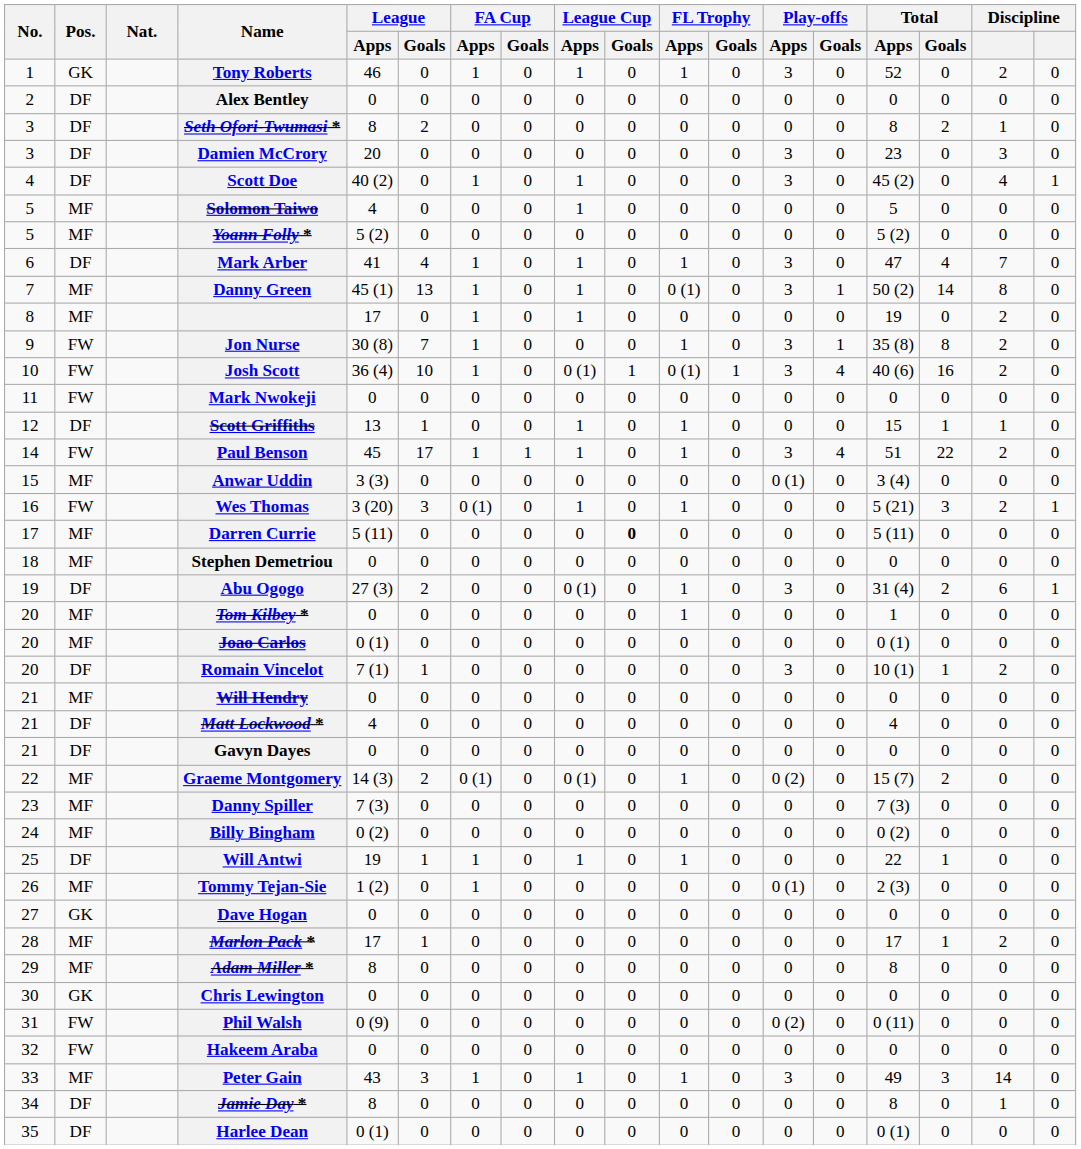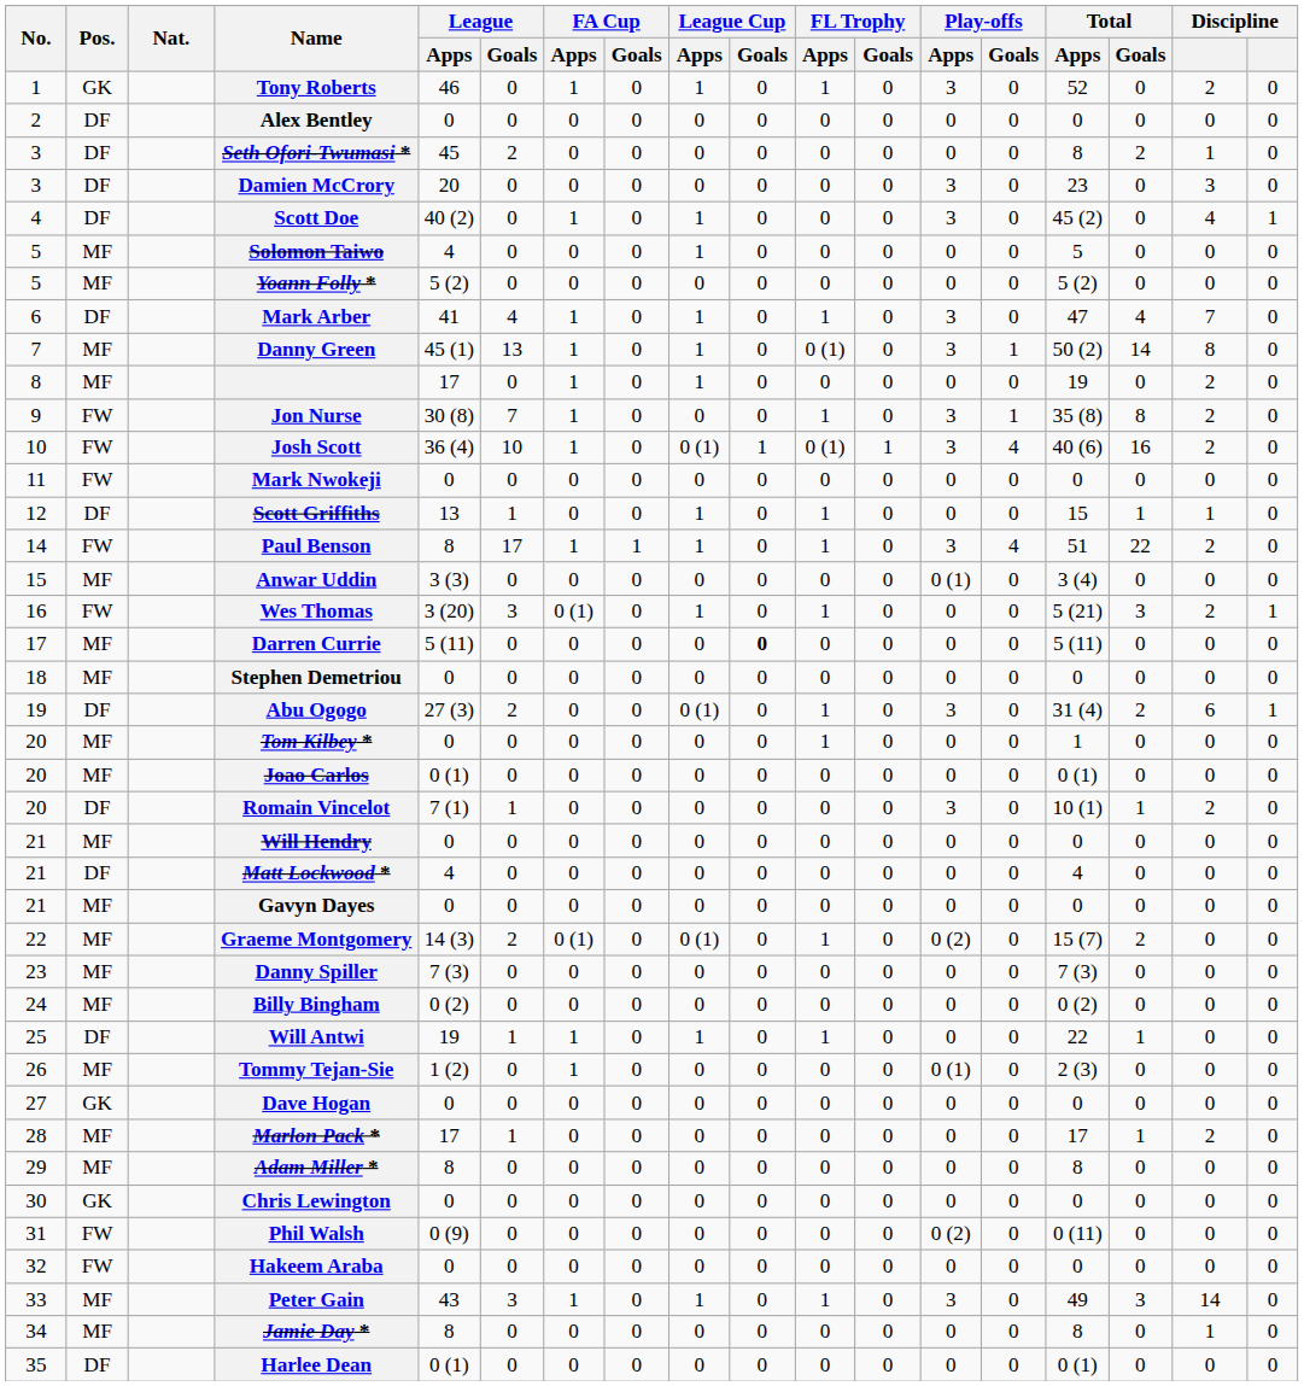 <table class="wikitable plainrowheaders" style="text-align:center">
 <tr>
 <th rowspan="2" width="40">No.</th>
 <th rowspan="2" width="40">Pos.</th>
 <th rowspan="2" width="60">Nat.</th>
 <th rowspan="2" width="150" scope="col">Name</th>
 <th colspan="2" width="90"><a href='#'>League</a></th>
 <th colspan="2" width="90"><a href='#'>FA Cup</a></th>
 <th colspan="2" width="90"><a href='#'>League Cup</a></th>
 <th colspan="2" width="90"><a href='#'>FL Trophy</a></th>
 <th colspan="2" width="90"><a href='#'>Play-offs</a></th>
 <th colspan="2" width="90">Total</th>
 <th colspan="2" width="90">Discipline</th>
 </tr>
 <tr>
 <th scope="col">Apps</th>
 <th scope="col">Goals</th>
 <th scope="col">Apps</th>
 <th scope="col">Goals</th>
 <th scope="col">Apps</th>
 <th scope="col">Goals</th>
 <th scope="col">Apps</th>
 <th scope="col">Goals</th>
 <th scope="col">Apps</th>
 <th scope="col">Goals</th>
 <th scope="col">Apps</th>
 <th scope="col">Goals</th>
 <th scope="col"></th>
 <th scope="col"></th>
 </tr>
 <tr>
 <td>1</td>
 <td>GK</td>
 <td align="left"></td>
 <th scope="row"><a href='#'>Tony Roberts</a></th>
 <td>46</td>
 <td>0</td>
 <td>1</td>
 <td>0</td>
 <td>1</td>
 <td>0</td>
 <td>1</td>
 <td>0</td>
 <td>3</td>
 <td>0</td>
 <td>52</td>
 <td>0</td>
 <td>2</td>
 <td>0</td>
 </tr>
 <tr>
 <td>2</td>
 <td>DF</td>
 <td align="left"></td>
 <th scope="row">Alex Bentley</th>
 <td>0</td>
 <td>0</td>
 <td>0</td>
 <td>0</td>
 <td>0</td>
 <td>0</td>
 <td>0</td>
 <td>0</td>
 <td>0</td>
 <td>0</td>
 <td>0</td>
 <td>0</td>
 <td>0</td>
 <td>0</td>
 </tr>
 <tr>
 <td>3</td>
 <td>DF</td>
 <td align="left"></td>
 <th scope="row"><s><em><a href='#'>Seth Ofori-Twumasi</a></em> *</s> </th>
-<td>8</td>
+<td>45</td>
 <td>2</td>
 <td>0</td>
 <td>0</td>
 <td>0</td>
 <td>0</td>
 <td>0</td>
 <td>0</td>
 <td>0</td>
 <td>0</td>
 <td>8</td>
 <td>2</td>
 <td>1</td>
 <td>0</td>
 </tr>
 <tr>
 <td>3</td>
 <td>DF</td>
 <td align="left"></td>
 <th scope="row"><a href='#'>Damien McCrory</a></th>
 <td>20</td>
 <td>0</td>
 <td>0</td>
 <td>0</td>
 <td>0</td>
 <td>0</td>
 <td>0</td>
 <td>0</td>
 <td>3</td>
 <td>0</td>
 <td>23</td>
 <td>0</td>
 <td>3</td>
 <td>0</td>
 </tr>
 <tr>
 <td>4</td>
 <td>DF</td>
 <td align="left"></td>
 <th scope="row"><a href='#'>Scott Doe</a></th>
 <td>40 (2)</td>
 <td>0</td>
 <td>1</td>
 <td>0</td>
 <td>1</td>
 <td>0</td>
 <td>0</td>
 <td>0</td>
 <td>3</td>
 <td>0</td>
 <td>45 (2)</td>
 <td>0</td>
 <td>4</td>
 <td>1</td>
 </tr>
 <tr>
 <td>5</td>
 <td>MF</td>
 <td align="left"></td>
 <th scope="row"><s><a href='#'>Solomon Taiwo</a></s> </th>
 <td>4</td>
 <td>0</td>
 <td>0</td>
 <td>0</td>
 <td>1</td>
 <td>0</td>
 <td>0</td>
 <td>0</td>
 <td>0</td>
 <td>0</td>
 <td>5</td>
 <td>0</td>
 <td>0</td>
 <td>0</td>
 </tr>
 <tr>
 <td>5</td>
 <td>MF</td>
 <td align="left"></td>
 <th scope="row"><s><em><a href='#'>Yoann Folly</a></em> *</s> </th>
 <td>5 (2)</td>
 <td>0</td>
 <td>0</td>
 <td>0</td>
 <td>0</td>
 <td>0</td>
 <td>0</td>
 <td>0</td>
 <td>0</td>
 <td>0</td>
 <td>5 (2)</td>
 <td>0</td>
 <td>0</td>
 <td>0</td>
 </tr>
 <tr>
 <td>6</td>
 <td>DF</td>
 <td align="left"></td>
 <th scope="row"><a href='#'>Mark Arber</a></th>
 <td>41</td>
 <td>4</td>
 <td>1</td>
 <td>0</td>
 <td>1</td>
 <td>0</td>
 <td>1</td>
 <td>0</td>
 <td>3</td>
 <td>0</td>
 <td>47</td>
 <td>4</td>
 <td>7</td>
 <td>0</td>
 </tr>
 <tr>
 <td>7</td>
 <td>MF</td>
 <td align="left"></td>
 <th scope="row"><a href='#'>Danny Green</a></th>
 <td>45 (1)</td>
 <td>13</td>
 <td>1</td>
 <td>0</td>
 <td>1</td>
 <td>0</td>
 <td>0 (1)</td>
 <td>0</td>
 <td>3</td>
 <td>1</td>
 <td>50 (2)</td>
 <td>14</td>
 <td>8</td>
 <td>0</td>
 </tr>
 <tr>
 <td>8</td>
 <td>MF</td>
 <td align="left"></td>
 <th scope="row"></th>
 <td>17</td>
 <td>0</td>
 <td>1</td>
 <td>0</td>
 <td>1</td>
 <td>0</td>
 <td>0</td>
 <td>0</td>
 <td>0</td>
 <td>0</td>
 <td>19</td>
 <td>0</td>
 <td>2</td>
 <td>0</td>
 </tr>
 <tr>
 <td>9</td>
 <td>FW</td>
 <td align="left"></td>
 <th scope="row"><a href='#'>Jon Nurse</a></th>
 <td>30 (8)</td>
 <td>7</td>
 <td>1</td>
 <td>0</td>
 <td>0</td>
 <td>0</td>
 <td>1</td>
 <td>0</td>
 <td>3</td>
 <td>1</td>
 <td>35 (8)</td>
 <td>8</td>
 <td>2</td>
 <td>0</td>
 </tr>
 <tr>
 <td>10</td>
 <td>FW</td>
 <td align="left"></td>
 <th scope="row"><a href='#'>Josh Scott</a></th>
 <td>36 (4)</td>
 <td>10</td>
 <td>1</td>
 <td>0</td>
 <td>0 (1)</td>
 <td>1</td>
 <td>0 (1)</td>
 <td>1</td>
 <td>3</td>
 <td>4</td>
 <td>40 (6)</td>
 <td>16</td>
 <td>2</td>
 <td>0</td>
 </tr>
 <tr>
 <td>11</td>
 <td>FW</td>
 <td align="left"></td>
 <th scope="row"><a href='#'>Mark Nwokeji</a></th>
 <td>0</td>
 <td>0</td>
 <td>0</td>
 <td>0</td>
 <td>0</td>
 <td>0</td>
 <td>0</td>
 <td>0</td>
 <td>0</td>
 <td>0</td>
 <td>0</td>
 <td>0</td>
 <td>0</td>
 <td>0</td>
 </tr>
 <tr>
 <td>12</td>
 <td>DF</td>
 <td align="left"></td>
 <th scope="row"><s><a href='#'>Scott Griffiths</a></s> </th>
 <td>13</td>
 <td>1</td>
 <td>0</td>
 <td>0</td>
 <td>1</td>
 <td>0</td>
 <td>1</td>
 <td>0</td>
 <td>0</td>
 <td>0</td>
 <td>15</td>
 <td>1</td>
 <td>1</td>
 <td>0</td>
 </tr>
 <tr>
 <td>14</td>
 <td>FW</td>
 <td align="left"></td>
 <th scope="row"><a href='#'>Paul Benson</a></th>
-<td>45</td>
+<td>8</td>
 <td>17</td>
 <td>1</td>
 <td>1</td>
 <td>1</td>
 <td>0</td>
 <td>1</td>
 <td>0</td>
 <td>3</td>
 <td>4</td>
 <td>51</td>
 <td>22</td>
 <td>2</td>
 <td>0</td>
 </tr>
 <tr>
 <td>15</td>
 <td>MF</td>
 <td align="left"></td>
 <th scope="row"><a href='#'>Anwar Uddin</a></th>
 <td>3 (3)</td>
 <td>0</td>
 <td>0</td>
 <td>0</td>
 <td>0</td>
 <td>0</td>
 <td>0</td>
 <td>0</td>
 <td>0 (1)</td>
 <td>0</td>
 <td>3 (4)</td>
 <td>0</td>
 <td>0</td>
 <td>0</td>
 </tr>
 <tr>
 <td>16</td>
 <td>FW</td>
 <td align="left"></td>
 <th scope="row"><a href='#'>Wes Thomas</a></th>
 <td>3 (20)</td>
 <td>3</td>
 <td>0 (1)</td>
 <td>0</td>
 <td>1</td>
 <td>0</td>
 <td>1</td>
 <td>0</td>
 <td>0</td>
 <td>0</td>
 <td>5 (21)</td>
 <td>3</td>
 <td>2</td>
 <td>1</td>
 </tr>
 <tr>
 <td>17</td>
 <td>MF</td>
 <td align="left"></td>
 <th scope="row"><a href='#'>Darren Currie</a></th>
 <td>5 (11)</td>
 <td>0</td>
 <td>0</td>
 <td>0</td>
 <td>0</td>
 <td><strong>0</strong></td>
 <td>0</td>
 <td>0</td>
 <td>0</td>
 <td>0</td>
 <td>5 (11)</td>
 <td>0</td>
 <td>0</td>
 <td>0</td>
 </tr>
 <tr>
 <td>18</td>
 <td>MF</td>
 <td align="left"></td>
 <th scope="row">Stephen Demetriou</th>
 <td>0</td>
 <td>0</td>
 <td>0</td>
 <td>0</td>
 <td>0</td>
 <td>0</td>
 <td>0</td>
 <td>0</td>
 <td>0</td>
 <td>0</td>
 <td>0</td>
 <td>0</td>
 <td>0</td>
 <td>0</td>
 </tr>
 <tr>
 <td>19</td>
 <td>DF</td>
 <td align="left"></td>
 <th scope="row"><a href='#'>Abu Ogogo</a></th>
 <td>27 (3)</td>
 <td>2</td>
 <td>0</td>
 <td>0</td>
 <td>0 (1)</td>
 <td>0</td>
 <td>1</td>
 <td>0</td>
 <td>3</td>
 <td>0</td>
 <td>31 (4)</td>
 <td>2</td>
 <td>6</td>
 <td>1</td>
 </tr>
 <tr>
 <td>20</td>
 <td>MF</td>
 <td align="left"></td>
 <th scope="row"><s><em><a href='#'>Tom Kilbey</a></em> *</s> </th>
 <td>0</td>
 <td>0</td>
 <td>0</td>
 <td>0</td>
 <td>0</td>
 <td>0</td>
 <td>1</td>
 <td>0</td>
 <td>0</td>
 <td>0</td>
 <td>1</td>
 <td>0</td>
 <td>0</td>
 <td>0</td>
 </tr>
 <tr>
 <td>20</td>
 <td>MF</td>
 <td align="left"></td>
 <th scope="row"><s><a href='#'>Joao Carlos</a></s> </th>
 <td>0 (1)</td>
 <td>0</td>
 <td>0</td>
 <td>0</td>
 <td>0</td>
 <td>0</td>
 <td>0</td>
 <td>0</td>
 <td>0</td>
 <td>0</td>
 <td>0 (1)</td>
 <td>0</td>
 <td>0</td>
 <td>0</td>
 </tr>
 <tr>
 <td>20</td>
 <td>DF</td>
 <td align="left"></td>
 <th scope="row"><a href='#'>Romain Vincelot</a></th>
 <td>7 (1)</td>
 <td>1</td>
 <td>0</td>
 <td>0</td>
 <td>0</td>
 <td>0</td>
 <td>0</td>
 <td>0</td>
 <td>3</td>
 <td>0</td>
 <td>10 (1)</td>
 <td>1</td>
 <td>2</td>
 <td>0</td>
 </tr>
 <tr>
 <td>21</td>
 <td>MF</td>
 <td align="left"></td>
 <th scope="row"><s><a href='#'>Will Hendry</a></s> </th>
 <td>0</td>
 <td>0</td>
 <td>0</td>
 <td>0</td>
 <td>0</td>
 <td>0</td>
 <td>0</td>
 <td>0</td>
 <td>0</td>
 <td>0</td>
 <td>0</td>
 <td>0</td>
 <td>0</td>
 <td>0</td>
 </tr>
 <tr>
 <td>21</td>
 <td>DF</td>
 <td align="left"></td>
 <th scope="row"><s><em><a href='#'>Matt Lockwood</a></em> *</s> </th>
 <td>4</td>
 <td>0</td>
 <td>0</td>
 <td>0</td>
 <td>0</td>
 <td>0</td>
 <td>0</td>
 <td>0</td>
 <td>0</td>
 <td>0</td>
 <td>4</td>
 <td>0</td>
 <td>0</td>
 <td>0</td>
 </tr>
 <tr>
 <td>21</td>
-<td>DF</td>
+<td>MF</td>
 <td align="left"></td>
 <th scope="row">Gavyn Dayes</th>
 <td>0</td>
 <td>0</td>
 <td>0</td>
 <td>0</td>
 <td>0</td>
 <td>0</td>
 <td>0</td>
 <td>0</td>
 <td>0</td>
 <td>0</td>
 <td>0</td>
 <td>0</td>
 <td>0</td>
 <td>0</td>
 </tr>
 <tr>
 <td>22</td>
 <td>MF</td>
 <td align="left"></td>
 <th scope="row"><a href='#'>Graeme Montgomery</a></th>
 <td>14 (3)</td>
 <td>2</td>
 <td>0 (1)</td>
 <td>0</td>
 <td>0 (1)</td>
 <td>0</td>
 <td>1</td>
 <td>0</td>
 <td>0 (2)</td>
 <td>0</td>
 <td>15 (7)</td>
 <td>2</td>
 <td>0</td>
 <td>0</td>
 </tr>
 <tr>
 <td>23</td>
 <td>MF</td>
 <td align="left"></td>
 <th scope="row"><a href='#'>Danny Spiller</a></th>
 <td>7 (3)</td>
 <td>0</td>
 <td>0</td>
 <td>0</td>
 <td>0</td>
 <td>0</td>
 <td>0</td>
 <td>0</td>
 <td>0</td>
 <td>0</td>
 <td>7 (3)</td>
 <td>0</td>
 <td>0</td>
 <td>0</td>
 </tr>
 <tr>
 <td>24</td>
 <td>MF</td>
 <td align="left"></td>
 <th scope="row"><a href='#'>Billy Bingham</a></th>
 <td>0 (2)</td>
 <td>0</td>
 <td>0</td>
 <td>0</td>
 <td>0</td>
 <td>0</td>
 <td>0</td>
 <td>0</td>
 <td>0</td>
 <td>0</td>
 <td>0 (2)</td>
 <td>0</td>
 <td>0</td>
 <td>0</td>
 </tr>
 <tr>
 <td>25</td>
 <td>DF</td>
 <td align="left"></td>
 <th scope="row"><a href='#'>Will Antwi</a></th>
 <td>19</td>
 <td>1</td>
 <td>1</td>
 <td>0</td>
 <td>1</td>
 <td>0</td>
 <td>1</td>
 <td>0</td>
 <td>0</td>
 <td>0</td>
 <td>22</td>
 <td>1</td>
 <td>0</td>
 <td>0</td>
 </tr>
 <tr>
 <td>26</td>
 <td>MF</td>
 <td align="left"></td>
 <th scope="row"><a href='#'>Tommy Tejan-Sie</a></th>
 <td>1 (2)</td>
 <td>0</td>
 <td>1</td>
 <td>0</td>
 <td>0</td>
 <td>0</td>
 <td>0</td>
 <td>0</td>
 <td>0 (1)</td>
 <td>0</td>
 <td>2 (3)</td>
 <td>0</td>
 <td>0</td>
 <td>0</td>
 </tr>
 <tr>
 <td>27</td>
 <td>GK</td>
 <td align="left"></td>
 <th scope="row"><a href='#'>Dave Hogan</a></th>
 <td>0</td>
 <td>0</td>
 <td>0</td>
 <td>0</td>
 <td>0</td>
 <td>0</td>
 <td>0</td>
 <td>0</td>
 <td>0</td>
 <td>0</td>
 <td>0</td>
 <td>0</td>
 <td>0</td>
 <td>0</td>
 </tr>
 <tr>
 <td>28</td>
 <td>MF</td>
 <td align="left"></td>
 <th scope="row"><s><em><a href='#'>Marlon Pack</a></em> *</s> </th>
 <td>17</td>
 <td>1</td>
 <td>0</td>
 <td>0</td>
 <td>0</td>
 <td>0</td>
 <td>0</td>
 <td>0</td>
 <td>0</td>
 <td>0</td>
 <td>17</td>
 <td>1</td>
 <td>2</td>
 <td>0</td>
 </tr>
 <tr>
 <td>29</td>
 <td>MF</td>
 <td align="left"></td>
 <th scope="row"><s><em><a href='#'>Adam Miller</a></em> *</s> </th>
 <td>8</td>
 <td>0</td>
 <td>0</td>
 <td>0</td>
 <td>0</td>
 <td>0</td>
 <td>0</td>
 <td>0</td>
 <td>0</td>
 <td>0</td>
 <td>8</td>
 <td>0</td>
 <td>0</td>
 <td>0</td>
 </tr>
 <tr>
 <td>30</td>
 <td>GK</td>
 <td align="left"></td>
 <th scope="row"><a href='#'>Chris Lewington</a></th>
 <td>0</td>
 <td>0</td>
 <td>0</td>
 <td>0</td>
 <td>0</td>
 <td>0</td>
 <td>0</td>
 <td>0</td>
 <td>0</td>
 <td>0</td>
 <td>0</td>
 <td>0</td>
 <td>0</td>
 <td>0</td>
 </tr>
 <tr>
 <td>31</td>
 <td>FW</td>
 <td align="left"></td>
 <th scope="row"><a href='#'>Phil Walsh</a></th>
 <td>0 (9)</td>
 <td>0</td>
 <td>0</td>
 <td>0</td>
 <td>0</td>
 <td>0</td>
 <td>0</td>
 <td>0</td>
 <td>0 (2)</td>
 <td>0</td>
 <td>0 (11)</td>
 <td>0</td>
 <td>0</td>
 <td>0</td>
 </tr>
 <tr>
 <td>32</td>
 <td>FW</td>
 <td align="left"></td>
 <th scope="row"><a href='#'>Hakeem Araba</a></th>
 <td>0</td>
 <td>0</td>
 <td>0</td>
 <td>0</td>
 <td>0</td>
 <td>0</td>
 <td>0</td>
 <td>0</td>
 <td>0</td>
 <td>0</td>
 <td>0</td>
 <td>0</td>
 <td>0</td>
 <td>0</td>
 </tr>
 <tr>
 <td>33</td>
 <td>MF</td>
 <td align="left"></td>
 <th scope="row"><a href='#'>Peter Gain</a></th>
 <td>43</td>
 <td>3</td>
 <td>1</td>
 <td>0</td>
 <td>1</td>
 <td>0</td>
 <td>1</td>
 <td>0</td>
 <td>3</td>
 <td>0</td>
 <td>49</td>
 <td>3</td>
 <td>14</td>
 <td>0</td>
 </tr>
 <tr>
 <td>34</td>
-<td>DF</td>
+<td>MF</td>
 <td align="left"></td>
 <th scope="row"><s><em><a href='#'>Jamie Day</a></em> *</s> </th>
 <td>8</td>
 <td>0</td>
 <td>0</td>
 <td>0</td>
 <td>0</td>
 <td>0</td>
 <td>0</td>
 <td>0</td>
 <td>0</td>
 <td>0</td>
 <td>8</td>
 <td>0</td>
 <td>1</td>
 <td>0</td>
 </tr>
 <tr>
 <td>35</td>
 <td>DF</td>
 <td align="left"></td>
 <th scope="row"><a href='#'>Harlee Dean</a></th>
 <td>0 (1)</td>
 <td>0</td>
 <td>0</td>
 <td>0</td>
 <td>0</td>
 <td>0</td>
 <td>0</td>
 <td>0</td>
 <td>0</td>
 <td>0</td>
 <td>0 (1)</td>
 <td>0</td>
 <td>0</td>
 <td>0</td>
 </tr>
 </table>
